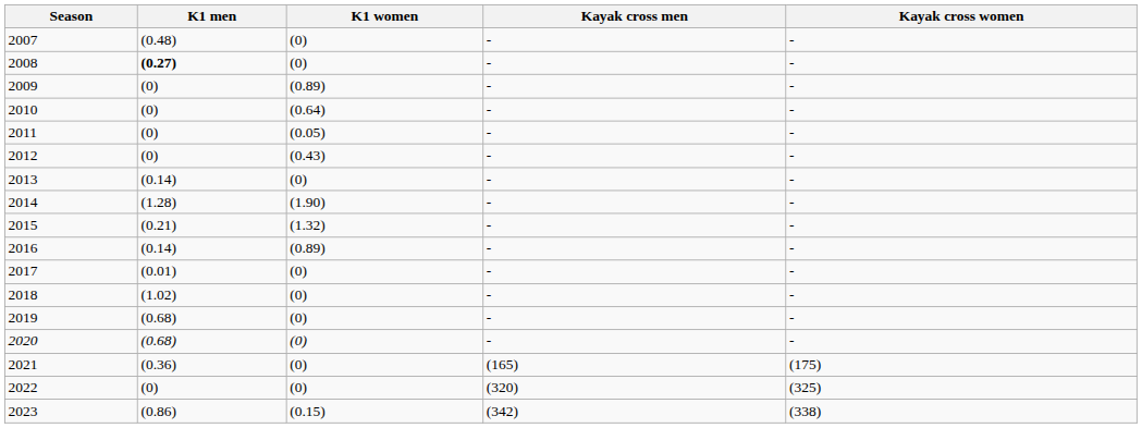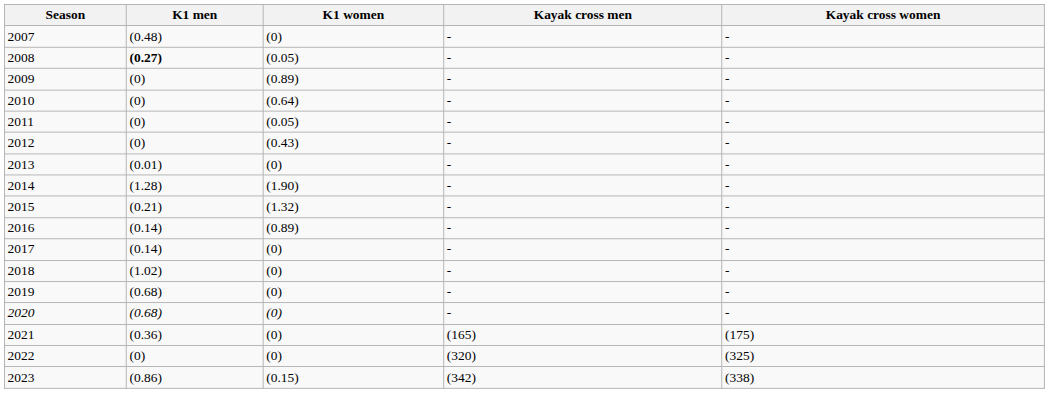 <table class="wikitable sortable" width=98%>
 <tr>
 <th>Season</th>
 <th>K1 men</th>
 <th>K1 women</th>
 <th>Kayak cross men</th>
 <th>Kayak cross women</th>
 </tr>
 <tr>
 <td>2007</td>
 <td> (0.48)</td>
 <td> (0)</td>
 <td>-</td>
 <td>-</td>
 </tr>
 <tr>
 <td>2008</td>
 <td><strong> (0.27)</strong></td>
-<td> (0)</td>
+<td> (0.05)</td>
 <td>-</td>
 <td>-</td>
 </tr>
 <tr>
 <td>2009</td>
 <td> (0)</td>
 <td> (0.89)</td>
 <td>-</td>
 <td>-</td>
 </tr>
 <tr>
 <td>2010</td>
 <td> (0)</td>
 <td> (0.64)</td>
 <td>-</td>
 <td>-</td>
 </tr>
 <tr>
 <td>2011</td>
 <td> (0)</td>
 <td> (0.05)</td>
 <td>-</td>
 <td>-</td>
 </tr>
 <tr>
 <td>2012</td>
 <td> (0)</td>
 <td> (0.43)</td>
 <td>-</td>
 <td>-</td>
 </tr>
 <tr>
 <td>2013</td>
-<td> (0.14)</td>
+<td> (0.01)</td>
 <td> (0)</td>
 <td>-</td>
 <td>-</td>
 </tr>
 <tr>
 <td>2014</td>
 <td> (1.28)</td>
 <td> (1.90)</td>
 <td>-</td>
 <td>-</td>
 </tr>
 <tr>
 <td>2015</td>
 <td> (0.21)</td>
 <td> (1.32)</td>
 <td>-</td>
 <td>-</td>
 </tr>
 <tr>
 <td>2016</td>
 <td> (0.14)</td>
 <td> (0.89)</td>
 <td>-</td>
 <td>-</td>
 </tr>
 <tr>
 <td>2017</td>
-<td> (0.01)</td>
+<td> (0.14)</td>
 <td> (0)</td>
 <td>-</td>
 <td>-</td>
 </tr>
 <tr>
 <td>2018</td>
 <td> (1.02)</td>
 <td> (0)</td>
 <td>-</td>
 <td>-</td>
 </tr>
 <tr>
 <td>2019</td>
 <td> (0.68)</td>
 <td> (0)</td>
 <td>-</td>
 <td>-</td>
 </tr>
 <tr>
 <td><em>2020</em></td>
 <td><em> (0.68)</em></td>
 <td><em> (0)</em></td>
 <td>-</td>
 <td>-</td>
 </tr>
 <tr>
 <td>2021</td>
 <td> (0.36)</td>
 <td> (0)</td>
 <td> (165)</td>
 <td> (175)</td>
 </tr>
 <tr>
 <td>2022</td>
 <td> (0)</td>
 <td> (0)</td>
 <td> (320)</td>
 <td> (325)</td>
 </tr>
 <tr>
 <td>2023</td>
 <td> (0.86)</td>
 <td> (0.15)</td>
 <td> (342)</td>
 <td> (338)</td>
 </tr>
 </table>
